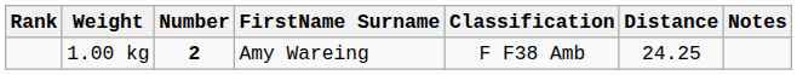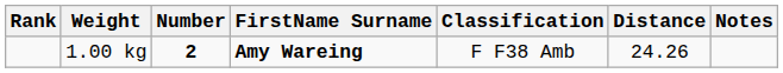 <table class="wikitable sortable" style="text-align:center">
 <tr>
 <th>Rank</th>
 <th>Weight</th>
 <th>Number</th>
 <th>FirstName Surname</th>
 <th>Classification</th>
 <th>Distance</th>
 <th>Notes</th>
 </tr>
 <tr>
 <td></td>
 <td>1.00 kg</td>
 <td><strong>2</strong></td>
-<td style="text-align:left"> Amy Wareing</td>
+<td style="text-align:left"><strong> Amy Wareing</strong></td>
 <td>F F38 Amb</td>
-<td>24.25</td>
+<td>24.26</td>
 <td></td>
 </tr>
 </table>
